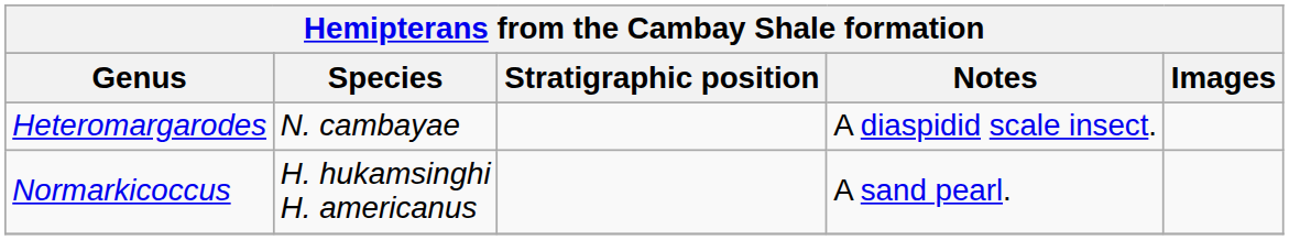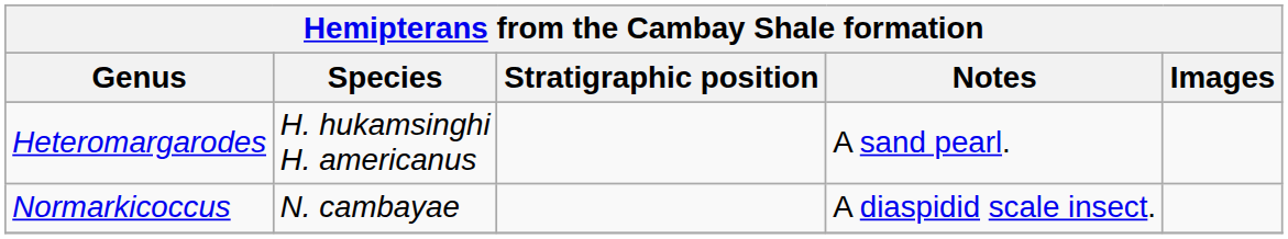 <table class="wikitable" align="center">
 <tr>
 <th colspan="7" align="center"><strong><a href='#'>Hemipterans</a> from the Cambay Shale formation</strong></th>
 </tr>
 <tr>
 <th>Genus</th>
 <th>Species</th>
 <th>Stratigraphic position</th>
 <th>Notes</th>
 <th>Images</th>
 </tr>
 <tr>
 <td><em><a href='#'>Heteromargarodes</a></em></td>
+<td><em>H. hukamsinghi<br>H. americanus</em></td>
+<td></td>
+<td>A <a href='#'>sand pearl</a>.</td>
+<td></td>
+</tr>
+<tr>
+<td><em><a href='#'>Normarkicoccus</a></em></td>
 <td><em>N. cambayae</em></td>
 <td></td>
 <td>A <a href='#'>diaspidid</a> <a href='#'>scale insect</a>.</td>
 <td></td>
 </tr>
 <tr>
-<td><em><a href='#'>Normarkicoccus</a></em></td>
-<td><em>H. hukamsinghi<br>H. americanus</em></td>
-<td></td>
-<td>A <a href='#'>sand pearl</a>.</td>
-<td></td>
-</tr>
-<tr>
 </tr>
 </table>
